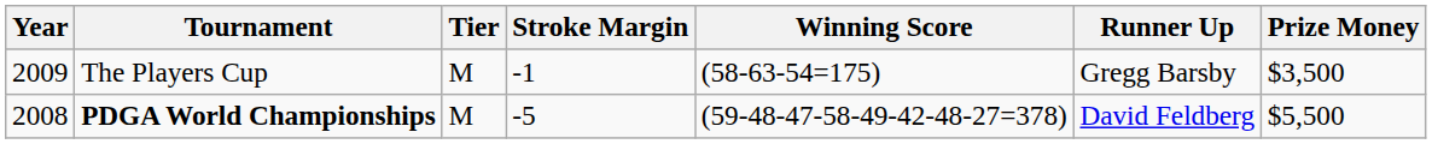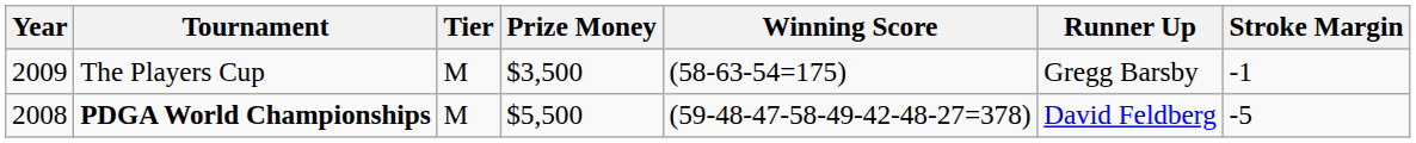 <table class="wikitable">
 <tr>
 <th>Year</th>
 <th>Tournament</th>
 <th>Tier</th>
-<th>Stroke Margin</th>
+<th>Prize Money</th>
 <th>Winning Score</th>
 <th>Runner Up</th>
-<th>Prize Money</th>
+<th>Stroke Margin</th>
 </tr>
 <tr>
 <td>2009</td>
 <td>The Players Cup</td>
 <td>M</td>
-<td>-1</td>
+<td>$3,500</td>
 <td>(58-63-54=175)</td>
 <td>Gregg Barsby</td>
-<td>$3,500</td>
+<td>-1</td>
 </tr>
 <tr>
 <td>2008</td>
 <td><strong>PDGA World Championships</strong></td>
 <td>M</td>
-<td>-5</td>
+<td>$5,500</td>
 <td>(59-48-47-58-49-42-48-27=378)</td>
 <td><a href='#'>David Feldberg</a></td>
-<td>$5,500</td>
+<td>-5</td>
 </tr>
 </table>
